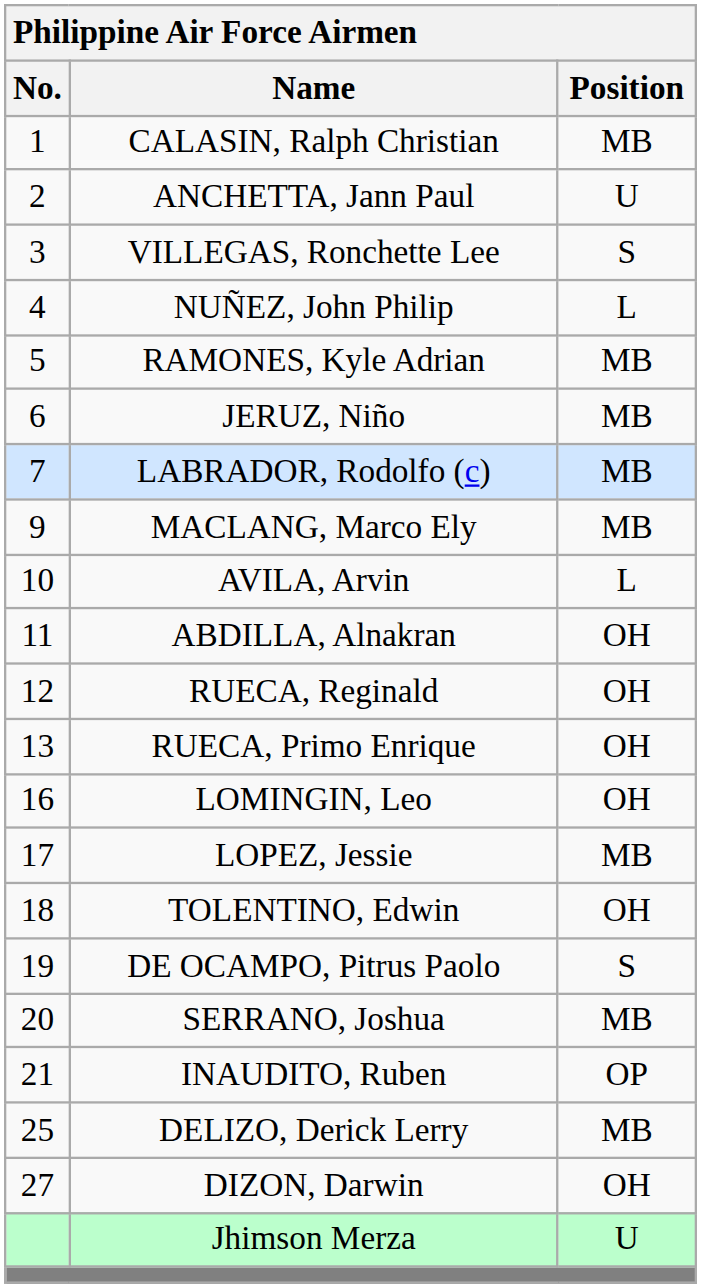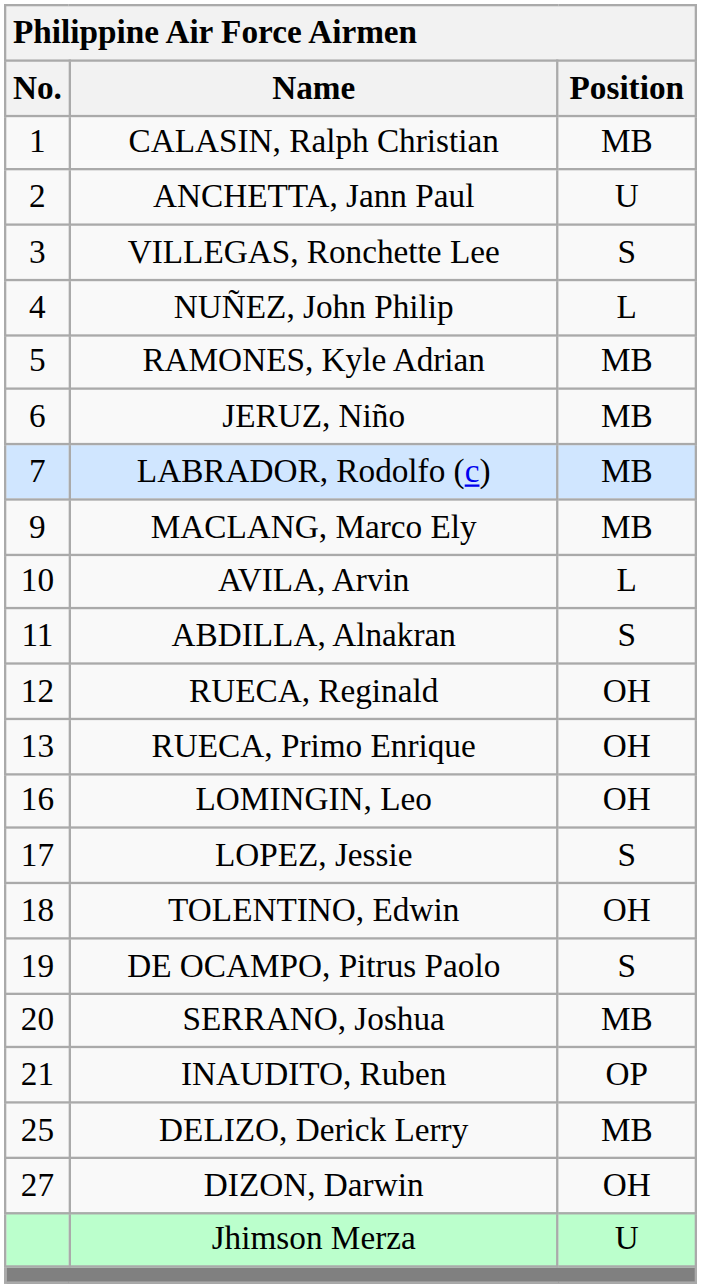 <table class='wikitable mw-collapsible mw-collapsed' style='text-align: center; font-size: 90%; width: 300px; border: none;'>
 <tr>
 <th style='text-align: left;' colspan=3>Philippine Air Force Airmen</th>
 </tr>
 <tr>
 <th style="width:7%">No.</th>
 <th>Name</th>
 <th style="width:20%">Position</th>
 </tr>
 <tr>
 <td>1</td>
 <td>CALASIN, Ralph Christian</td>
 <td>MB</td>
 </tr>
 <tr>
 <td>2</td>
 <td>ANCHETTA, Jann Paul</td>
 <td>U</td>
 </tr>
 <tr>
 <td>3</td>
 <td>VILLEGAS, Ronchette Lee</td>
 <td>S</td>
 </tr>
 <tr>
 <td>4</td>
 <td>NUÑEZ, John Philip</td>
 <td>L</td>
 </tr>
 <tr>
 <td>5</td>
 <td>RAMONES, Kyle Adrian</td>
 <td>MB</td>
 </tr>
 <tr>
 <td>6</td>
 <td>JERUZ, Niño</td>
 <td>MB</td>
 </tr>
 <tr bgcolor=#DOE6FF>
 <td>7</td>
 <td>LABRADOR, Rodolfo (<a href='#'>c</a>)</td>
 <td>MB</td>
 </tr>
 <tr>
 <td>9</td>
 <td>MACLANG, Marco Ely</td>
 <td>MB</td>
 </tr>
 <tr>
 <td>10</td>
 <td>AVILA, Arvin</td>
 <td>L</td>
 </tr>
 <tr>
 <td>11</td>
 <td>ABDILLA, Alnakran</td>
-<td>OH</td>
+<td>S</td>
 </tr>
 <tr>
 <td>12</td>
 <td>RUECA, Reginald</td>
 <td>OH</td>
 </tr>
 <tr>
 <td>13</td>
 <td>RUECA, Primo Enrique</td>
 <td>OH</td>
 </tr>
 <tr>
 <td>16</td>
 <td>LOMINGIN, Leo</td>
 <td>OH</td>
 </tr>
 <tr>
 <td>17</td>
 <td>LOPEZ, Jessie</td>
-<td>MB</td>
+<td>S</td>
 </tr>
 <tr>
 <td>18</td>
 <td>TOLENTINO, Edwin</td>
 <td>OH</td>
 </tr>
 <tr>
 <td>19</td>
 <td>DE OCAMPO, Pitrus Paolo</td>
 <td>S</td>
 </tr>
 <tr>
 <td>20</td>
 <td>SERRANO, Joshua</td>
 <td>MB</td>
 </tr>
 <tr>
 <td>21</td>
 <td>INAUDITO, Ruben</td>
 <td>OP</td>
 </tr>
 <tr>
 <td>25</td>
 <td>DELIZO, Derick Lerry</td>
 <td>MB</td>
 </tr>
 <tr>
 <td>27</td>
 <td>DIZON, Darwin</td>
 <td>OH</td>
 </tr>
 <tr bgcolor=#BBFFCC>
 <td></td>
 <td>Jhimson Merza</td>
 <td>U</td>
 </tr>
 <tr>
 <th style='background: grey;' colspan=3></th>
 </tr>
 </table>
